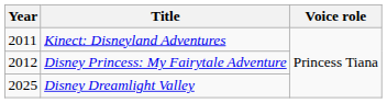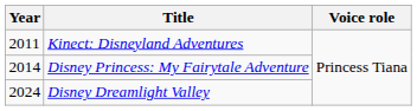 <table class="wikitable">
 <tr>
 <th>Year</th>
 <th>Title</th>
 <th>Voice role</th>
 </tr>
 <tr>
 <td>2011</td>
 <td><em><a href='#'>Kinect: Disneyland Adventures</a></em></td>
 <td rowspan="3">Princess Tiana</td>
 </tr>
 <tr>
-<td>2012</td>
+<td>2014</td>
 <td><em><a href='#'>Disney Princess: My Fairytale Adventure</a></em></td>
 </tr>
 <tr>
-<td>2025</td>
+<td>2024</td>
 <td><em><a href='#'>Disney Dreamlight Valley</a></em></td>
 </tr>
 </table>
